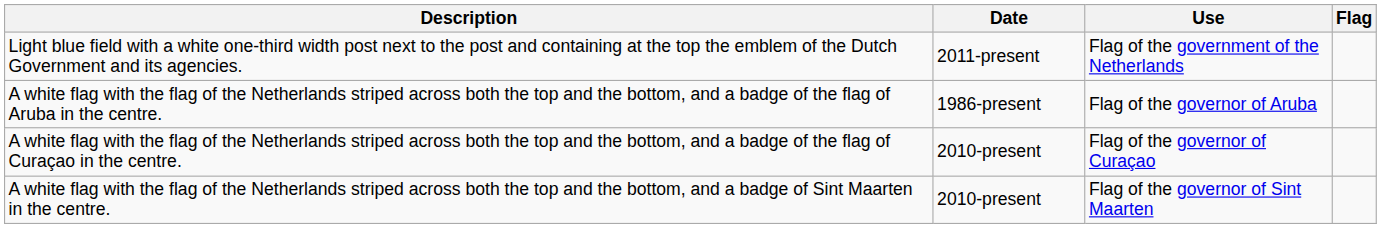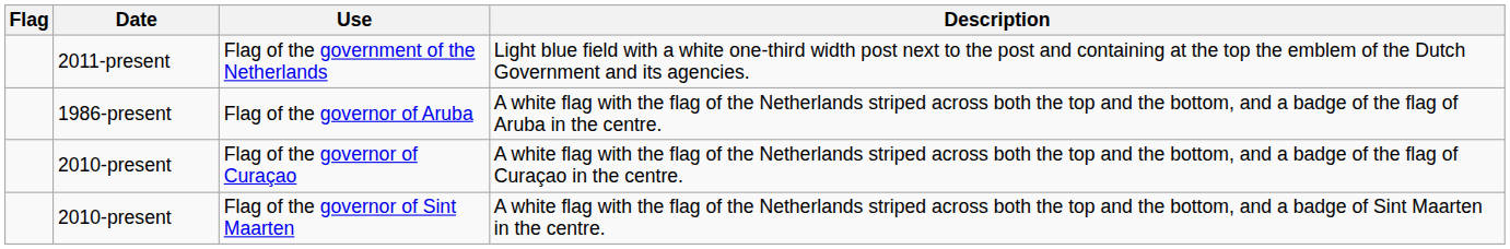 <table class="wikitable">
 <tr style="background:#efefef;">
-<th style="width:1024px;">Description</th>
+<th>Flag</th>
 <th style="width:150px;">Date</th>
 <th style="width:250px;">Use</th>
-<th>Flag</th>
+<th style="width:1024px;">Description</th>
 </tr>
 <tr>
-<td>Light blue field with a white one-third width post next to the post and containing at the top the emblem of the Dutch Government and its agencies.</td>
+<td></td>
 <td>2011-present</td>
 <td>Flag of the <a href='#'>government of the Netherlands</a></td>
-<td></td>
+<td>Light blue field with a white one-third width post next to the post and containing at the top the emblem of the Dutch Government and its agencies.</td>
 </tr>
 <tr>
-<td>A white flag with the flag of the Netherlands striped across both the top and the bottom, and a badge of the flag of Aruba in the centre.</td>
+<td></td>
 <td>1986-present</td>
 <td>Flag of the <a href='#'>governor of Aruba</a></td>
-<td></td>
+<td>A white flag with the flag of the Netherlands striped across both the top and the bottom, and a badge of the flag of Aruba in the centre.</td>
 </tr>
 <tr>
-<td>A white flag with the flag of the Netherlands striped across both the top and the bottom, and a badge of the flag of Curaçao in the centre.</td>
+<td></td>
 <td>2010-present</td>
 <td>Flag of the <a href='#'>governor of Curaçao</a></td>
-<td></td>
+<td>A white flag with the flag of the Netherlands striped across both the top and the bottom, and a badge of the flag of Curaçao in the centre.</td>
 </tr>
 <tr>
-<td>A white flag with the flag of the Netherlands striped across both the top and the bottom, and a badge of Sint Maarten in the centre.</td>
+<td></td>
 <td>2010-present</td>
 <td>Flag of the <a href='#'>governor of Sint Maarten</a></td>
-<td></td>
+<td>A white flag with the flag of the Netherlands striped across both the top and the bottom, and a badge of Sint Maarten in the centre.</td>
 </tr>
 </table>
